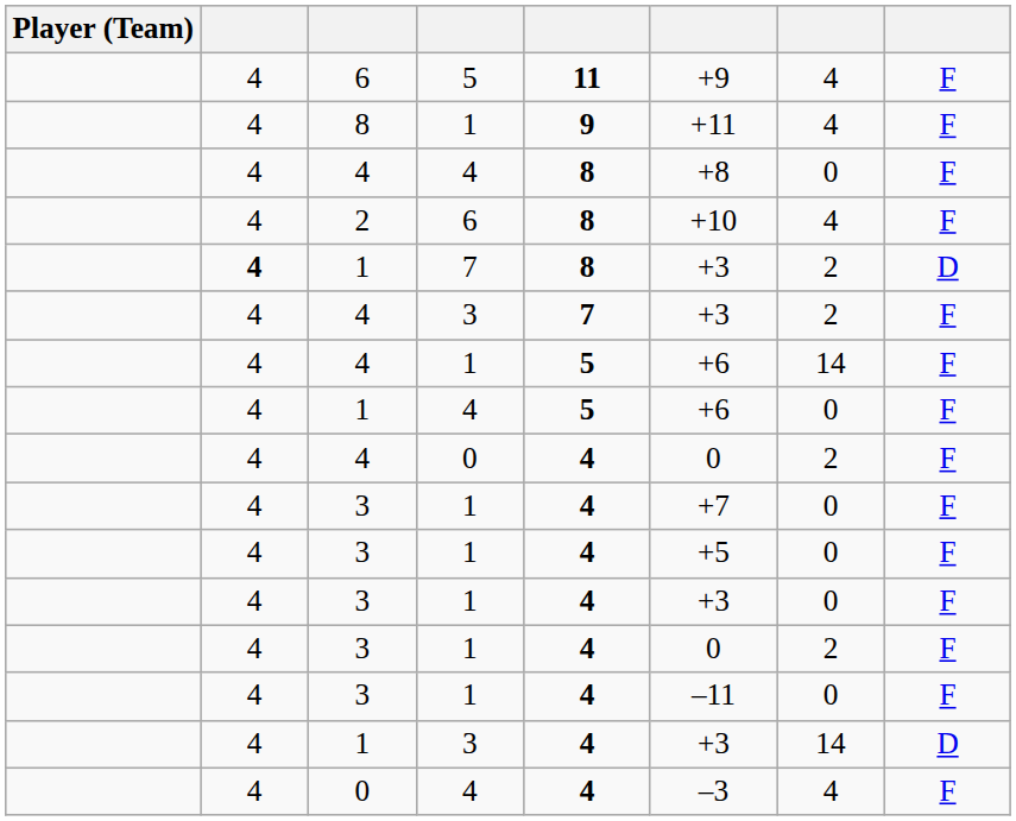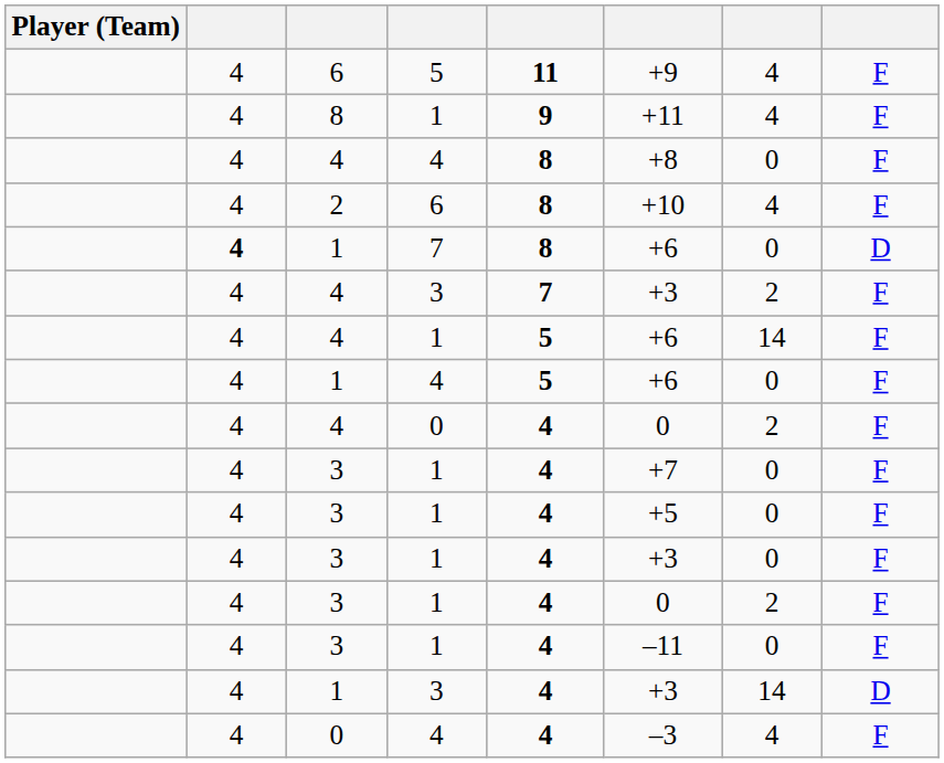 <table class="wikitable sortable" style="text-align:center;">
 <tr>
 <th>Player (Team)</th>
 <th width="50px"></th>
 <th width="50px"></th>
 <th width="50px"></th>
 <th width="60px"></th>
 <th width="60px"></th>
 <th width="50px"></th>
 <th width="60px"></th>
 </tr>
 <tr>
 <td align=left></td>
 <td>4</td>
 <td>6</td>
 <td>5</td>
 <td><strong>11</strong></td>
 <td>+9</td>
 <td>4</td>
 <td><a href='#'>F</a></td>
 </tr>
 <tr>
 <td align=left></td>
 <td>4</td>
 <td>8</td>
 <td>1</td>
 <td><strong>9</strong></td>
 <td>+11</td>
 <td>4</td>
 <td><a href='#'>F</a></td>
 </tr>
 <tr>
 <td align=left></td>
 <td>4</td>
 <td>4</td>
 <td>4</td>
 <td><strong>8</strong></td>
 <td>+8</td>
 <td>0</td>
 <td><a href='#'>F</a></td>
 </tr>
 <tr>
 <td align=left></td>
 <td>4</td>
 <td>2</td>
 <td>6</td>
 <td><strong>8</strong></td>
 <td>+10</td>
 <td>4</td>
 <td><a href='#'>F</a></td>
 </tr>
 <tr>
 <td align=left></td>
 <td><strong>4</strong></td>
 <td>1</td>
 <td>7</td>
 <td><strong>8</strong></td>
-<td>+3</td>
-<td>2</td>
+<td>+6</td>
+<td>0</td>
 <td><a href='#'>D</a></td>
 </tr>
 <tr>
 <td align=left></td>
 <td>4</td>
 <td>4</td>
 <td>3</td>
 <td><strong>7</strong></td>
 <td>+3</td>
 <td>2</td>
 <td><a href='#'>F</a></td>
 </tr>
 <tr>
 <td align=left></td>
 <td>4</td>
 <td>4</td>
 <td>1</td>
 <td><strong>5</strong></td>
 <td>+6</td>
 <td>14</td>
 <td><a href='#'>F</a></td>
 </tr>
 <tr>
 <td align=left></td>
 <td>4</td>
 <td>1</td>
 <td>4</td>
 <td><strong>5</strong></td>
 <td>+6</td>
 <td>0</td>
 <td><a href='#'>F</a></td>
 </tr>
 <tr>
 <td align=left></td>
 <td>4</td>
 <td>4</td>
 <td>0</td>
 <td><strong>4</strong></td>
 <td>0</td>
 <td>2</td>
 <td><a href='#'>F</a></td>
 </tr>
 <tr>
 <td align=left></td>
 <td>4</td>
 <td>3</td>
 <td>1</td>
 <td><strong>4</strong></td>
 <td>+7</td>
 <td>0</td>
 <td><a href='#'>F</a></td>
 </tr>
 <tr>
 <td align=left></td>
 <td>4</td>
 <td>3</td>
 <td>1</td>
 <td><strong>4</strong></td>
 <td>+5</td>
 <td>0</td>
 <td><a href='#'>F</a></td>
 </tr>
 <tr>
 <td align=left></td>
 <td>4</td>
 <td>3</td>
 <td>1</td>
 <td><strong>4</strong></td>
 <td>+3</td>
 <td>0</td>
 <td><a href='#'>F</a></td>
 </tr>
 <tr>
 <td align=left></td>
 <td>4</td>
 <td>3</td>
 <td>1</td>
 <td><strong>4</strong></td>
 <td>0</td>
 <td>2</td>
 <td><a href='#'>F</a></td>
 </tr>
 <tr>
 <td align=left></td>
 <td>4</td>
 <td>3</td>
 <td>1</td>
 <td><strong>4</strong></td>
 <td>–11</td>
 <td>0</td>
 <td><a href='#'>F</a></td>
 </tr>
 <tr>
 <td align=left></td>
 <td>4</td>
 <td>1</td>
 <td>3</td>
 <td><strong>4</strong></td>
 <td>+3</td>
 <td>14</td>
 <td><a href='#'>D</a></td>
 </tr>
 <tr>
 <td align=left></td>
 <td>4</td>
 <td>0</td>
 <td>4</td>
 <td><strong>4</strong></td>
 <td>–3</td>
 <td>4</td>
 <td><a href='#'>F</a></td>
 </tr>
 </table>
